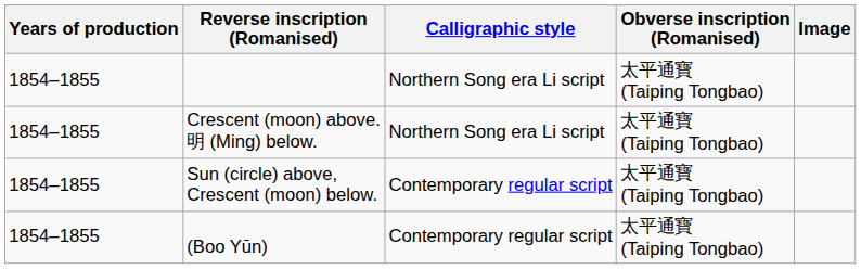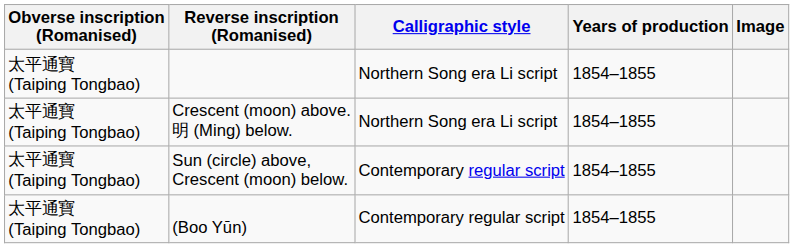 <table class="wikitable">
 <tr>
-<th>Years of production</th>
+<th>Obverse inscription<br>(Romanised)</th>
 <th>Reverse inscription<br>(Romanised)</th>
 <th><a href='#'>Calligraphic style</a></th>
-<th>Obverse inscription<br>(Romanised)</th>
+<th>Years of production</th>
 <th>Image</th>
 </tr>
 <tr>
-<td>1854–1855</td>
+<td>太平通寶<br>(Taiping Tongbao)</td>
 <td></td>
 <td>Northern Song era Li script</td>
-<td>太平通寶<br>(Taiping Tongbao)</td>
+<td>1854–1855</td>
 <td></td>
 </tr>
 <tr>
-<td>1854–1855</td>
+<td>太平通寶<br>(Taiping Tongbao)</td>
 <td>Crescent (moon) above.<br>明 (Ming) below.</td>
 <td>Northern Song era Li script</td>
-<td>太平通寶<br>(Taiping Tongbao)</td>
+<td>1854–1855</td>
 <td></td>
 </tr>
 <tr>
-<td>1854–1855</td>
+<td>太平通寶<br>(Taiping Tongbao)</td>
 <td>Sun (circle) above,<br>Crescent (moon) below.</td>
 <td>Contemporary <a href='#'>regular script</a></td>
-<td>太平通寶<br>(Taiping Tongbao)</td>
+<td>1854–1855</td>
 <td></td>
 </tr>
 <tr>
-<td>1854–1855</td>
+<td>太平通寶<br>(Taiping Tongbao)</td>
 <td><br>(Boo Yūn)</td>
 <td>Contemporary regular script</td>
-<td>太平通寶<br>(Taiping Tongbao)</td>
+<td>1854–1855</td>
 <td></td>
 </tr>
 </table>
